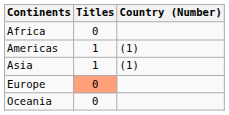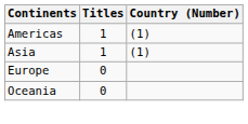 <table class="wikitable" style="font-size: 85%;">
 <tr>
 <th>Continents</th>
 <th>Titles</th>
 <th>Country (Number)</th>
-</tr>
-<tr>
-<td>Africa</td>
-<td style="text-align:center;">0</td>
-<td></td>
 </tr>
 <tr>
 <td>Americas</td>
 <td style="text-align:center;">1</td>
 <td> (1)</td>
 </tr>
 <tr>
 <td>Asia</td>
 <td style="text-align:center;">1</td>
 <td> (1)</td>
 </tr>
 <tr>
 <td>Europe</td>
-<td style="background: lightsalmon; text-align:center;">0</td>
+<td style="text-align:center;">0</td>
 <td></td>
 </tr>
 <tr>
 <td>Oceania</td>
 <td style="text-align:center;">0</td>
 <td></td>
 </tr>
 </table>
